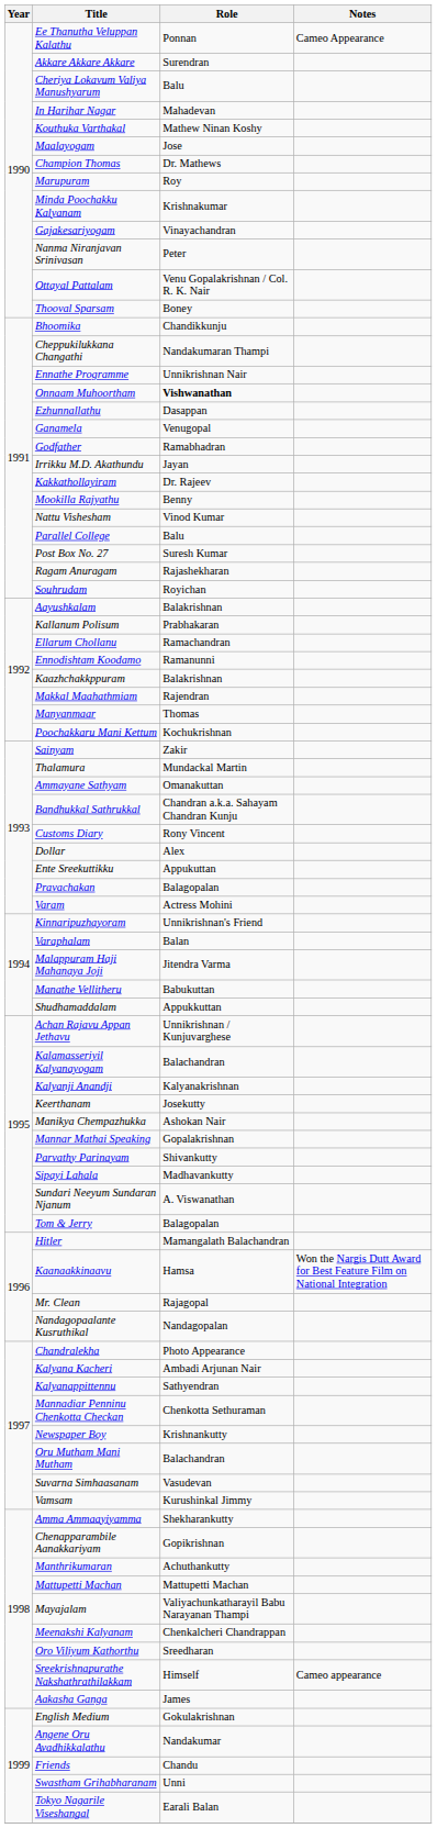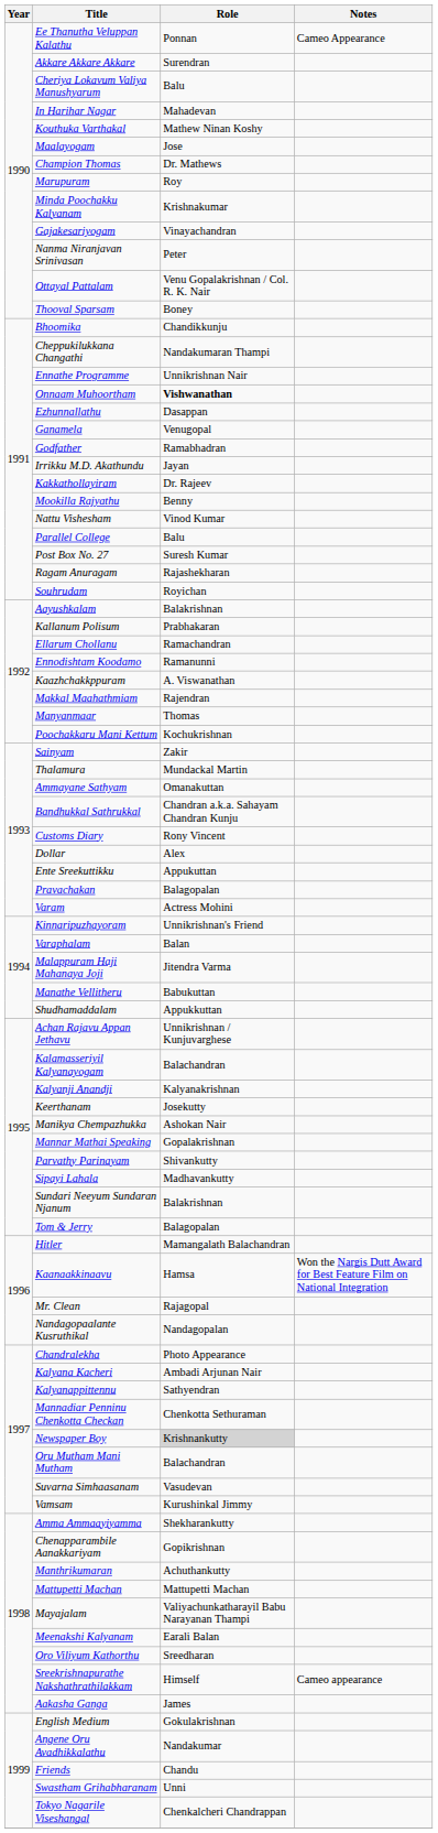 <table class="wikitable sortable">
 <tr>
 <th>Year</th>
 <th>Title</th>
 <th>Role</th>
 <th class="unsortable">Notes</th>
 </tr>
 <tr>
 <td rowspan=13>1990</td>
 <td><em><a href='#'>Ee Thanutha Veluppan Kalathu</a></em></td>
 <td>Ponnan</td>
 <td>Cameo Appearance</td>
 </tr>
 <tr>
 <td><em><a href='#'>Akkare Akkare Akkare</a></em></td>
 <td>Surendran</td>
 <td></td>
 </tr>
 <tr>
 <td><em><a href='#'>Cheriya Lokavum Valiya Manushyarum</a></em></td>
 <td>Balu</td>
 <td></td>
 </tr>
 <tr>
 <td><em><a href='#'>In Harihar Nagar</a></em></td>
 <td>Mahadevan</td>
 <td></td>
 </tr>
 <tr>
 <td><em><a href='#'>Kouthuka Varthakal</a></em></td>
 <td>Mathew Ninan Koshy</td>
 <td></td>
 </tr>
 <tr>
 <td><em><a href='#'>Maalayogam</a></em></td>
 <td>Jose</td>
 <td></td>
 </tr>
 <tr>
 <td><em><a href='#'>Champion Thomas</a></em></td>
 <td>Dr. Mathews</td>
 <td></td>
 </tr>
 <tr>
 <td><em><a href='#'>Marupuram</a></em></td>
 <td>Roy</td>
 <td></td>
 </tr>
 <tr>
 <td><em><a href='#'>Minda Poochakku Kalyanam</a></em></td>
 <td>Krishnakumar</td>
 <td></td>
 </tr>
 <tr>
 <td><em><a href='#'>Gajakesariyogam</a></em></td>
 <td>Vinayachandran</td>
 <td></td>
 </tr>
 <tr>
 <td><em>Nanma Niranjavan Srinivasan</em></td>
 <td>Peter</td>
 <td></td>
 </tr>
 <tr>
 <td><em><a href='#'>Ottayal Pattalam</a></em></td>
 <td>Venu Gopalakrishnan / Col. R. K. Nair</td>
 <td></td>
 </tr>
 <tr>
 <td><em><a href='#'>Thooval Sparsam</a></em></td>
 <td>Boney</td>
 <td></td>
 </tr>
 <tr>
 <td rowspan=15>1991</td>
 <td><em><a href='#'>Bhoomika</a></em></td>
 <td>Chandikkunju</td>
 <td></td>
 </tr>
 <tr>
 <td><em>Cheppukilukkana Changathi</em></td>
 <td>Nandakumaran Thampi</td>
 <td></td>
 </tr>
 <tr>
 <td><em><a href='#'>Ennathe Programme</a></em></td>
 <td>Unnikrishnan Nair</td>
 <td></td>
 </tr>
 <tr>
 <td><em><a href='#'>Onnaam Muhoortham</a></em></td>
 <td><strong>Vishwanathan</strong></td>
 <td></td>
 </tr>
 <tr>
 <td><em><a href='#'>Ezhunnallathu</a></em></td>
 <td>Dasappan</td>
 <td></td>
 </tr>
 <tr>
 <td><em><a href='#'>Ganamela</a></em></td>
 <td>Venugopal</td>
 <td></td>
 </tr>
 <tr>
 <td><em><a href='#'>Godfather</a></em></td>
 <td>Ramabhadran</td>
 <td></td>
 </tr>
 <tr>
 <td><em>Irrikku M.D. Akathundu</em></td>
 <td>Jayan</td>
 <td></td>
 </tr>
 <tr>
 <td><em><a href='#'>Kakkathollayiram</a></em></td>
 <td>Dr. Rajeev</td>
 <td></td>
 </tr>
 <tr>
 <td><em><a href='#'>Mookilla Rajyathu</a></em></td>
 <td>Benny</td>
 <td></td>
 </tr>
 <tr>
 <td><em>Nattu Vishesham</em></td>
 <td>Vinod Kumar</td>
 <td></td>
 </tr>
 <tr>
 <td><em><a href='#'>Parallel College</a></em></td>
 <td>Balu</td>
 <td></td>
 </tr>
 <tr>
 <td><em>Post Box No. 27</em></td>
 <td>Suresh Kumar</td>
 <td></td>
 </tr>
 <tr>
 <td><em>Ragam Anuragam</em></td>
 <td>Rajashekharan</td>
 <td></td>
 </tr>
 <tr>
 <td><em><a href='#'>Souhrudam</a></em></td>
 <td>Royichan</td>
 <td></td>
 </tr>
 <tr>
 <td rowspan=8>1992</td>
 <td><em><a href='#'>Aayushkalam</a></em></td>
 <td>Balakrishnan</td>
 <td></td>
 </tr>
 <tr>
 <td><em>Kallanum Polisum</em></td>
 <td>Prabhakaran</td>
 <td></td>
 </tr>
 <tr>
 <td><em><a href='#'>Ellarum Chollanu</a></em></td>
 <td>Ramachandran</td>
 <td></td>
 </tr>
 <tr>
 <td><em><a href='#'>Ennodishtam Koodamo</a></em></td>
 <td>Ramanunni</td>
 <td></td>
 </tr>
 <tr>
 <td><em>Kaazhchakkppuram</em></td>
-<td>Balakrishnan</td>
+<td>A. Viswanathan</td>
 <td></td>
 </tr>
 <tr>
 <td><em><a href='#'>Makkal Maahathmiam</a></em></td>
 <td>Rajendran</td>
 <td></td>
 </tr>
 <tr>
 <td><em><a href='#'>Manyanmaar</a></em></td>
 <td>Thomas</td>
 <td></td>
 </tr>
 <tr>
 <td><em><a href='#'>Poochakkaru Mani Kettum</a></em></td>
 <td>Kochukrishnan</td>
 <td></td>
 </tr>
 <tr>
 <td rowspan=9>1993</td>
 <td><em><a href='#'>Sainyam</a></em></td>
 <td>Zakir</td>
 <td></td>
 </tr>
 <tr>
 <td><em>Thalamura</em></td>
 <td>Mundackal Martin</td>
 <td></td>
 </tr>
 <tr>
 <td><em><a href='#'>Ammayane Sathyam</a></em></td>
 <td>Omanakuttan</td>
 <td></td>
 </tr>
 <tr>
 <td><em><a href='#'>Bandhukkal Sathrukkal</a></em></td>
 <td>Chandran a.k.a. Sahayam Chandran Kunju</td>
 <td></td>
 </tr>
 <tr>
 <td><em><a href='#'>Customs Diary</a></em></td>
 <td>Rony Vincent</td>
 <td></td>
 </tr>
 <tr>
 <td><em>Dollar</em></td>
 <td>Alex</td>
 <td></td>
 </tr>
 <tr>
 <td><em>Ente Sreekuttikku</em></td>
 <td>Appukuttan</td>
 <td></td>
 </tr>
 <tr>
 <td><em><a href='#'>Pravachakan</a></em></td>
 <td>Balagopalan</td>
 <td></td>
 </tr>
 <tr>
 <td><em><a href='#'>Varam</a></em></td>
 <td>Actress Mohini</td>
 <td></td>
 </tr>
 <tr>
 <td rowspan=5>1994</td>
 <td><em><a href='#'>Kinnaripuzhayoram</a></em></td>
 <td>Unnikrishnan's Friend</td>
 <td></td>
 </tr>
 <tr>
 <td><em><a href='#'>Varaphalam</a></em></td>
 <td>Balan</td>
 <td></td>
 </tr>
 <tr>
 <td><em><a href='#'>Malappuram Haji Mahanaya Joji</a></em></td>
 <td>Jitendra Varma</td>
 <td></td>
 </tr>
 <tr>
 <td><em><a href='#'>Manathe Vellitheru</a></em></td>
 <td>Babukuttan</td>
 <td></td>
 </tr>
 <tr>
 <td><em>Shudhamaddalam</em></td>
 <td>Appukkuttan</td>
 <td></td>
 </tr>
 <tr>
 <td rowspan=10>1995</td>
 <td><em><a href='#'>Achan Rajavu Appan Jethavu</a></em></td>
 <td>Unnikrishnan / Kunjuvarghese</td>
 <td></td>
 </tr>
 <tr>
 <td><em><a href='#'>Kalamasseriyil Kalyanayogam</a></em></td>
 <td>Balachandran</td>
 <td></td>
 </tr>
 <tr>
 <td><em><a href='#'>Kalyanji Anandji</a></em></td>
 <td>Kalyanakrishnan</td>
 <td></td>
 </tr>
 <tr>
 <td><em>Keerthanam</em></td>
 <td>Josekutty</td>
 <td></td>
 </tr>
 <tr>
 <td><em>Manikya Chempazhukka</em></td>
 <td>Ashokan Nair</td>
 <td></td>
 </tr>
 <tr>
 <td><em><a href='#'>Mannar Mathai Speaking</a></em></td>
 <td>Gopalakrishnan</td>
 <td></td>
 </tr>
 <tr>
 <td><em><a href='#'>Parvathy Parinayam</a></em></td>
 <td>Shivankutty</td>
 <td></td>
 </tr>
 <tr>
 <td><em><a href='#'>Sipayi Lahala</a></em></td>
 <td>Madhavankutty</td>
 <td></td>
 </tr>
 <tr>
 <td><em>Sundari Neeyum Sundaran Njanum</em></td>
-<td>A. Viswanathan</td>
+<td>Balakrishnan</td>
 <td></td>
 </tr>
 <tr>
 <td><em><a href='#'>Tom & Jerry</a></em></td>
 <td>Balagopalan</td>
 <td></td>
 </tr>
 <tr>
 <td rowspan=4>1996</td>
 <td><em><a href='#'>Hitler</a></em></td>
 <td>Mamangalath Balachandran</td>
 <td></td>
 </tr>
 <tr>
 <td><em><a href='#'>Kaanaakkinaavu</a></em></td>
 <td>Hamsa</td>
 <td>Won the <a href='#'>Nargis Dutt Award for Best Feature Film on National Integration</a></td>
 </tr>
 <tr>
 <td><em>Mr. Clean</em></td>
 <td>Rajagopal</td>
 <td></td>
 </tr>
 <tr>
 <td><em>Nandagopaalante Kusruthikal</em></td>
 <td>Nandagopalan</td>
 <td></td>
 </tr>
 <tr>
 <td rowspan=8>1997</td>
 <td><em><a href='#'>Chandralekha</a></em></td>
 <td>Photo Appearance</td>
 </tr>
 <tr>
 <td><em><a href='#'>Kalyana Kacheri</a></em></td>
 <td>Ambadi Arjunan Nair</td>
 <td></td>
 </tr>
 <tr>
 <td><em><a href='#'>Kalyanappittennu</a></em></td>
 <td>Sathyendran</td>
 <td></td>
 </tr>
 <tr>
 <td><em><a href='#'>Mannadiar Penninu Chenkotta Checkan</a></em></td>
 <td>Chenkotta Sethuraman</td>
 <td></td>
 </tr>
 <tr>
 <td><em><a href='#'>Newspaper Boy</a></em></td>
-<td>Krishnankutty</td>
+<td style="background: lightgrey;">Krishnankutty</td>
 <td></td>
 </tr>
 <tr>
 <td><em><a href='#'>Oru Mutham Mani Mutham</a></em></td>
 <td>Balachandran</td>
 <td></td>
 </tr>
 <tr>
 <td><em>Suvarna Simhaasanam</em></td>
 <td>Vasudevan</td>
 <td></td>
 </tr>
 <tr>
 <td><em>Vamsam</em></td>
 <td>Kurushinkal Jimmy</td>
 <td></td>
 </tr>
 <tr>
 <td rowspan=9>1998</td>
 <td><em><a href='#'>Amma Ammaayiyamma</a></em></td>
 <td>Shekharankutty</td>
 <td></td>
 </tr>
 <tr>
 <td><em>Chenapparambile Aanakkariyam</em></td>
 <td>Gopikrishnan</td>
 <td></td>
 </tr>
 <tr>
 <td><em><a href='#'>Manthrikumaran</a></em></td>
 <td>Achuthankutty</td>
 <td></td>
 </tr>
 <tr>
 <td><em><a href='#'>Mattupetti Machan</a></em></td>
 <td>Mattupetti Machan</td>
 <td></td>
 </tr>
 <tr>
 <td><em>Mayajalam</em></td>
 <td>Valiyachunkatharayil Babu Narayanan Thampi</td>
 <td></td>
 </tr>
 <tr>
 <td><em><a href='#'>Meenakshi Kalyanam</a></em></td>
-<td>Chenkalcheri Chandrappan</td>
+<td>Earali Balan</td>
 <td></td>
 </tr>
 <tr>
 <td><em><a href='#'>Oro Viliyum Kathorthu</a></em></td>
 <td>Sreedharan</td>
 <td></td>
 </tr>
 <tr>
 <td><em><a href='#'>Sreekrishnapurathe Nakshathrathilakkam</a></em></td>
 <td>Himself</td>
 <td>Cameo appearance</td>
 </tr>
 <tr>
 <td><em><a href='#'>Aakasha Ganga</a></em></td>
 <td>James</td>
 <td></td>
 </tr>
 <tr>
 <td rowspan=5>1999</td>
 <td><em>English Medium</em></td>
 <td>Gokulakrishnan</td>
 <td></td>
 </tr>
 <tr>
 <td><em><a href='#'>Angene Oru Avadhikkalathu</a></em></td>
 <td>Nandakumar</td>
 <td></td>
 </tr>
 <tr>
 <td><em><a href='#'>Friends</a></em></td>
 <td>Chandu</td>
 <td></td>
 </tr>
 <tr>
 <td><em><a href='#'>Swastham Grihabharanam</a></em></td>
 <td>Unni</td>
 <td></td>
 </tr>
 <tr>
 <td><em><a href='#'>Tokyo Nagarile Viseshangal</a></em></td>
-<td>Earali Balan</td>
+<td>Chenkalcheri Chandrappan</td>
 <td></td>
 </tr>
 <tr>
 </tr>
 </table>
